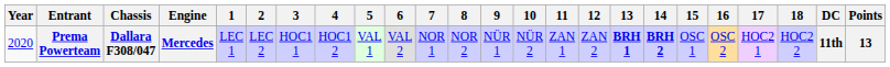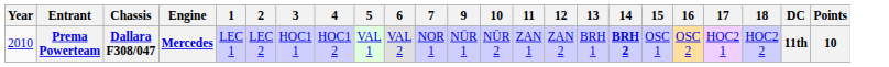 <table class="wikitable" style="text-align:center; font-size:90%">
 <tr>
 <th>Year</th>
 <th>Entrant</th>
 <th>Chassis</th>
 <th>Engine</th>
 <th>1</th>
 <th>2</th>
 <th>3</th>
 <th>4</th>
 <th>5</th>
 <th>6</th>
 <th>7</th>
-<th>8</th>
 <th>9</th>
 <th>10</th>
 <th>11</th>
 <th>12</th>
 <th>13</th>
 <th>14</th>
 <th>15</th>
 <th>16</th>
 <th>17</th>
 <th>18</th>
 <th>DC</th>
 <th>Points</th>
 </tr>
 <tr>
-<td><a href='#'>2020</a></td>
+<td><a href='#'>2010</a></td>
 <th><a href='#'>Prema Powerteam</a></th>
 <th><a href='#'>Dallara</a> F308/047</th>
 <th><a href='#'>Mercedes</a></th>
 <td style="background:#CFCFFF;"><a href='#'>LEC<br>1</a><br></td>
 <td style="background:#CFCFFF;"><a href='#'>LEC<br>2</a><br></td>
 <td style="background:#CFCFFF;"><a href='#'>HOC1<br>1</a><br></td>
 <td style="background:#CFCFFF;"><a href='#'>HOC1<br>2</a><br></td>
 <td style="background:#DFFFDF;"><a href='#'>VAL<br>1</a><br></td>
 <td style="background:#DFDFDF;"><a href='#'>VAL<br>2</a><br></td>
 <td style="background:#CFCFFF;"><a href='#'>NOR<br>1</a><br></td>
-<td style="background:#CFCFFF;"><a href='#'>NOR<br>2</a><br></td>
 <td style="background:#CFCFFF;"><a href='#'>NÜR<br>1</a><br></td>
 <td style="background:#CFCFFF;"><a href='#'>NÜR<br>2</a><br></td>
 <td style="background:#CFCFFF;"><a href='#'>ZAN<br>1</a><br></td>
 <td style="background:#CFCFFF;"><a href='#'>ZAN<br>2</a><br></td>
-<td style="background:#CFCFFF;"><strong><a href='#'>BRH<br>1</a><br></strong></td>
+<td style="background:#CFCFFF;"><a href='#'>BRH<br>1</a><br></td>
 <td style="background:#CFCFFF;"><strong><a href='#'>BRH<br>2</a><br></strong></td>
 <td style="background:#CFCFFF;"><a href='#'>OSC<br>1</a><br></td>
 <td style="background:#FFDF9F;"><a href='#'>OSC<br>2</a><br></td>
 <td style="background:#EFCFFF;"><a href='#'>HOC2<br>1</a><br></td>
 <td style="background:#CFCFFF;"><a href='#'>HOC2<br>2</a><br></td>
 <th>11th</th>
-<th>13</th>
+<th>10</th>
 </tr>
 </table>
